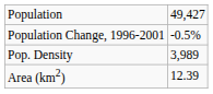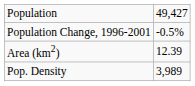 <table class="wikitable">
 <tr>
 <td>Population</td>
 <td>49,427</td>
 </tr>
 <tr>
 <td>Population Change, 1996-2001</td>
 <td>-0.5%</td>
 </tr>
 <tr>
+<td>Area (km<sup>2</sup>)</td>
+<td>12.39</td>
+</tr>
+<tr>
 <td>Pop. Density</td>
 <td>3,989</td>
 </tr>
-<tr>
-<td>Area (km<sup>2</sup>)</td>
-<td>12.39</td>
-</tr>
 </table>
